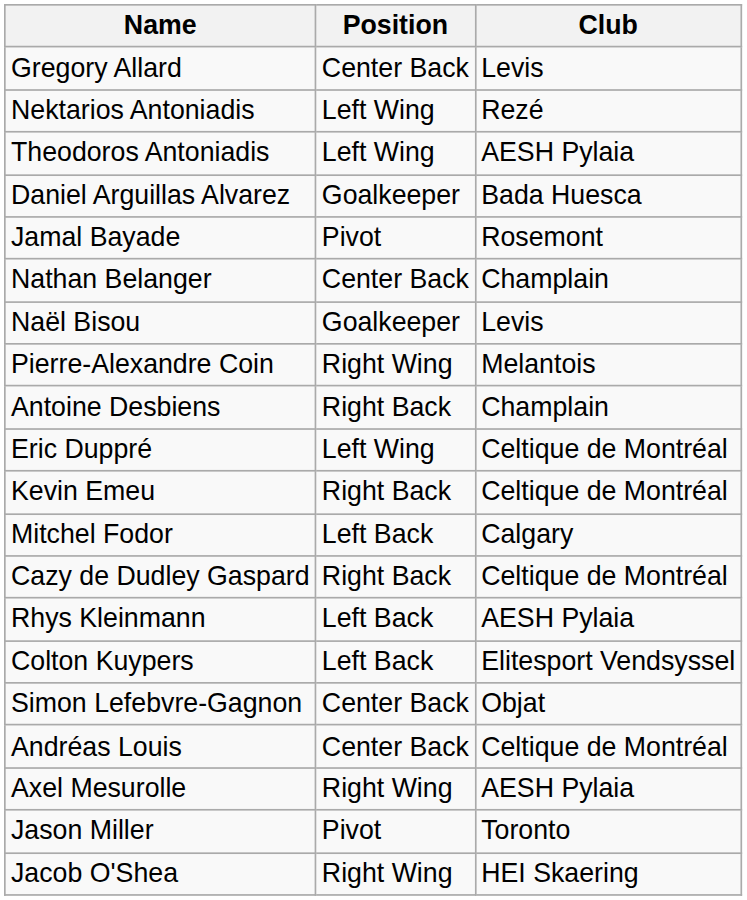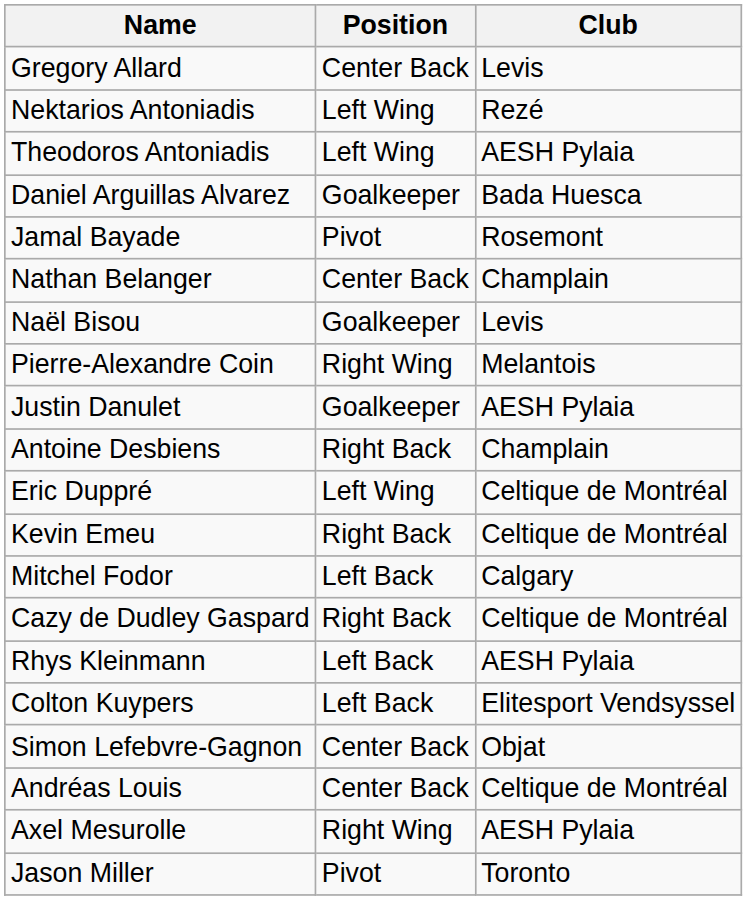 <table class="wikitable">
 <tr>
 <th>Name</th>
 <th>Position</th>
 <th>Club</th>
 </tr>
 <tr>
 <td>Gregory Allard</td>
 <td>Center Back</td>
 <td>Levis</td>
 </tr>
 <tr>
 <td>Nektarios Antoniadis</td>
 <td>Left Wing</td>
 <td>Rezé</td>
 </tr>
 <tr>
 <td>Theodoros Antoniadis</td>
 <td>Left Wing</td>
 <td>AESH Pylaia</td>
 </tr>
 <tr>
 <td>Daniel Arguillas Alvarez</td>
 <td>Goalkeeper</td>
 <td>Bada Huesca</td>
 </tr>
 <tr>
 <td>Jamal Bayade</td>
 <td>Pivot</td>
 <td>Rosemont</td>
 </tr>
 <tr>
 <td>Nathan Belanger</td>
 <td>Center Back</td>
 <td>Champlain</td>
 </tr>
 <tr>
 <td>Naël Bisou</td>
 <td>Goalkeeper</td>
 <td>Levis</td>
 </tr>
 <tr>
 <td>Pierre-Alexandre Coin</td>
 <td>Right Wing</td>
 <td>Melantois</td>
+</tr>
+<tr>
+<td>Justin Danulet</td>
+<td>Goalkeeper</td>
+<td>AESH Pylaia</td>
 </tr>
 <tr>
 <td>Antoine Desbiens</td>
 <td>Right Back</td>
 <td>Champlain</td>
 </tr>
 <tr>
 <td>Eric Duppré</td>
 <td>Left Wing</td>
 <td>Celtique de Montréal</td>
 </tr>
 <tr>
 <td>Kevin Emeu</td>
 <td>Right Back</td>
 <td>Celtique de Montréal</td>
 </tr>
 <tr>
 <td>Mitchel Fodor</td>
 <td>Left Back</td>
 <td>Calgary</td>
 </tr>
 <tr>
 <td>Cazy de Dudley Gaspard</td>
 <td>Right Back</td>
 <td>Celtique de Montréal</td>
 </tr>
 <tr>
 <td>Rhys Kleinmann</td>
 <td>Left Back</td>
 <td>AESH Pylaia</td>
 </tr>
 <tr>
 <td>Colton Kuypers</td>
 <td>Left Back</td>
 <td>Elitesport Vendsyssel</td>
 </tr>
 <tr>
 <td>Simon Lefebvre-Gagnon</td>
 <td>Center Back</td>
 <td>Objat</td>
 </tr>
 <tr>
 <td>Andréas Louis</td>
 <td>Center Back</td>
 <td>Celtique de Montréal</td>
 </tr>
 <tr>
 <td>Axel Mesurolle</td>
 <td>Right Wing</td>
 <td>AESH Pylaia</td>
 </tr>
 <tr>
 <td>Jason Miller</td>
 <td>Pivot</td>
 <td>Toronto</td>
 </tr>
-<tr>
-<td>Jacob O'Shea</td>
-<td>Right Wing</td>
-<td>HEI Skaering</td>
-</tr>
 </table>
